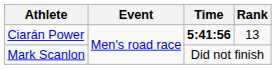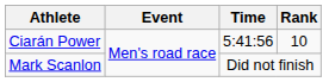 <table class=wikitable style="font-size:90%">
 <tr>
 <th>Athlete</th>
 <th>Event</th>
 <th>Time</th>
 <th>Rank</th>
 </tr>
 <tr align=center>
 <td align=left><a href='#'>Ciarán Power</a></td>
 <td align=left rowspan=2><a href='#'>Men's road race</a></td>
-<td><strong>5:41:56</strong></td>
-<td>13</td>
+<td>5:41:56</td>
+<td>10</td>
 </tr>
 <tr align=center>
 <td align=left><a href='#'>Mark Scanlon</a></td>
 <td colspan=2>Did not finish</td>
 </tr>
 </table>
